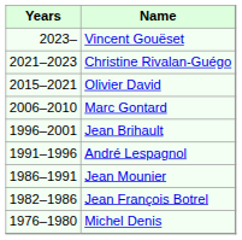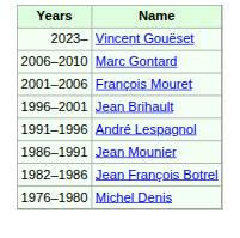 <table align="center" rules="all" cellspacing="0" cellpadding="4" style="border: 1px solid #999; border-right: 2px solid #999; border-bottom: 2px solid #999; background: #f3fff3">
 <tr style="background: #ddffdd">
 <th>Years</th>
 <th>Name</th>
 </tr>
 <tr>
 <td align=right>2023–</td>
 <td><a href='#'>Vincent Gouëset</a></td>
 </tr>
 <tr>
-<td align=right>2021–2023</td>
-<td><a href='#'>Christine Rivalan-Guégo</a></td>
+<td align=right>2006–2010</td>
+<td><a href='#'>Marc Gontard</a></td>
 </tr>
 <tr>
-<td align=right>2015–2021</td>
-<td><a href='#'>Olivier David</a></td>
-</tr>
-<tr>
-<td align=right>2006–2010</td>
-<td><a href='#'>Marc Gontard</a></td>
+<td align=right>2001–2006</td>
+<td><a href='#'>François Mouret</a></td>
 </tr>
 <tr>
 <td align=right>1996–2001</td>
 <td><a href='#'>Jean Brihault</a></td>
 </tr>
 <tr>
 <td align=right>1991–1996</td>
 <td><a href='#'>André Lespagnol</a></td>
 </tr>
 <tr>
 <td align=right>1986–1991</td>
 <td><a href='#'>Jean Mounier</a></td>
 </tr>
 <tr>
 <td align=right>1982–1986</td>
 <td><a href='#'>Jean François Botrel</a></td>
 </tr>
 <tr>
 <td align=right>1976–1980</td>
 <td><a href='#'>Michel Denis</a></td>
 </tr>
 <tr>
 </tr>
 <tr | colspan="4" align="center" | >
 </tr>
 </table>
